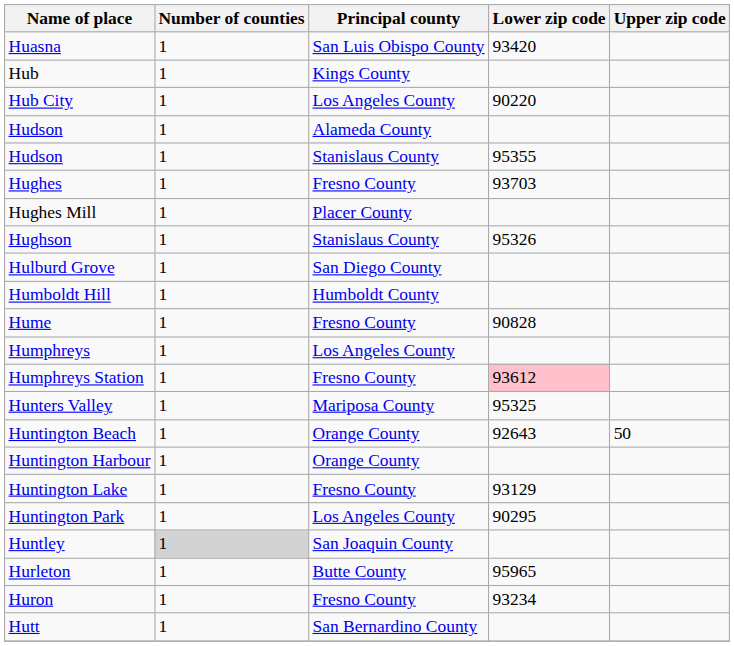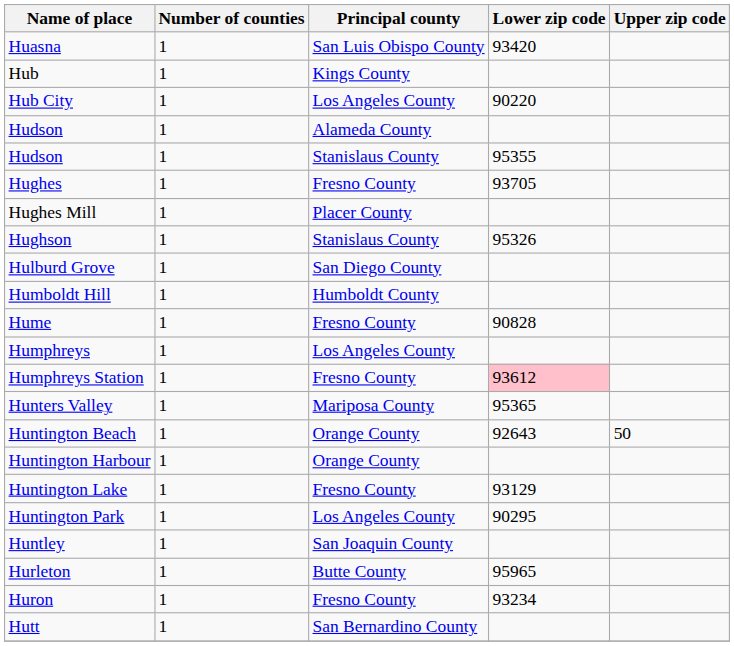 <table class="wikitable">
 <tr>
 <th>Name of place</th>
 <th>Number of counties</th>
 <th>Principal county</th>
 <th>Lower zip code</th>
 <th>Upper zip code</th>
 </tr>
 <tr --->
 <td><a href='#'>Huasna</a></td>
 <td>1</td>
 <td><a href='#'>San Luis Obispo County</a></td>
 <td>93420</td>
 <td> </td>
 </tr>
 <tr --->
 <td>Hub</td>
 <td>1</td>
 <td><a href='#'>Kings County</a></td>
 <td> </td>
 <td> </td>
 </tr>
 <tr --->
 <td><a href='#'>Hub City</a></td>
 <td>1</td>
 <td><a href='#'>Los Angeles County</a></td>
 <td>90220</td>
 <td> </td>
 </tr>
 <tr --->
 <td><a href='#'>Hudson</a></td>
 <td>1</td>
 <td><a href='#'>Alameda County</a></td>
 <td> </td>
 <td> </td>
 </tr>
 <tr --->
 <td><a href='#'>Hudson</a></td>
 <td>1</td>
 <td><a href='#'>Stanislaus County</a></td>
 <td>95355</td>
 <td> </td>
 </tr>
 <tr --->
 <td><a href='#'>Hughes</a></td>
 <td>1</td>
 <td><a href='#'>Fresno County</a></td>
-<td>93703</td>
+<td>93705</td>
 <td> </td>
 </tr>
 <tr --->
 <td>Hughes Mill</td>
 <td>1</td>
 <td><a href='#'>Placer County</a></td>
 <td> </td>
 <td> </td>
 </tr>
 <tr --->
 <td><a href='#'>Hughson</a></td>
 <td>1</td>
 <td><a href='#'>Stanislaus County</a></td>
 <td>95326</td>
 <td> </td>
 </tr>
 <tr --->
 <td><a href='#'>Hulburd Grove</a></td>
 <td>1</td>
 <td><a href='#'>San Diego County</a></td>
 <td> </td>
 <td> </td>
 </tr>
 <tr --->
 <td><a href='#'>Humboldt Hill</a></td>
 <td>1</td>
 <td><a href='#'>Humboldt County</a></td>
 <td> </td>
 <td> </td>
 </tr>
 <tr --->
 <td><a href='#'>Hume</a></td>
 <td>1</td>
 <td><a href='#'>Fresno County</a></td>
 <td>90828</td>
 <td> </td>
 </tr>
 <tr --->
 <td><a href='#'>Humphreys</a></td>
 <td>1</td>
 <td><a href='#'>Los Angeles County</a></td>
 <td> </td>
 <td> </td>
 </tr>
 <tr --->
 <td><a href='#'>Humphreys Station</a></td>
 <td>1</td>
 <td><a href='#'>Fresno County</a></td>
 <td style="background: pink;">93612</td>
 <td> </td>
 </tr>
 <tr --->
 <td><a href='#'>Hunters Valley</a></td>
 <td>1</td>
 <td><a href='#'>Mariposa County</a></td>
-<td>95325</td>
+<td>95365</td>
 <td> </td>
 </tr>
 <tr --->
 <td><a href='#'>Huntington Beach</a></td>
 <td>1</td>
 <td><a href='#'>Orange County</a></td>
 <td>92643</td>
 <td>50</td>
 </tr>
 <tr --->
 <td><a href='#'>Huntington Harbour</a></td>
 <td>1</td>
 <td><a href='#'>Orange County</a></td>
 <td> </td>
 <td> </td>
 </tr>
 <tr --->
 <td><a href='#'>Huntington Lake</a></td>
 <td>1</td>
 <td><a href='#'>Fresno County</a></td>
 <td>93129</td>
 <td> </td>
 </tr>
 <tr --->
 <td><a href='#'>Huntington Park</a></td>
 <td>1</td>
 <td><a href='#'>Los Angeles County</a></td>
 <td>90295</td>
 <td> </td>
 </tr>
 <tr --->
 <td><a href='#'>Huntley</a></td>
-<td style="background: lightgrey;">1</td>
+<td>1</td>
 <td><a href='#'>San Joaquin County</a></td>
 <td> </td>
 <td> </td>
 </tr>
 <tr --->
 <td><a href='#'>Hurleton</a></td>
 <td>1</td>
 <td><a href='#'>Butte County</a></td>
 <td>95965</td>
 <td> </td>
 </tr>
 <tr --->
 <td><a href='#'>Huron</a></td>
 <td>1</td>
 <td><a href='#'>Fresno County</a></td>
 <td>93234</td>
 <td> </td>
 </tr>
 <tr --->
 <td><a href='#'>Hutt</a></td>
 <td>1</td>
 <td><a href='#'>San Bernardino County</a></td>
 <td> </td>
 <td> </td>
 </tr>
 <tr --->
 </tr>
 </table>
